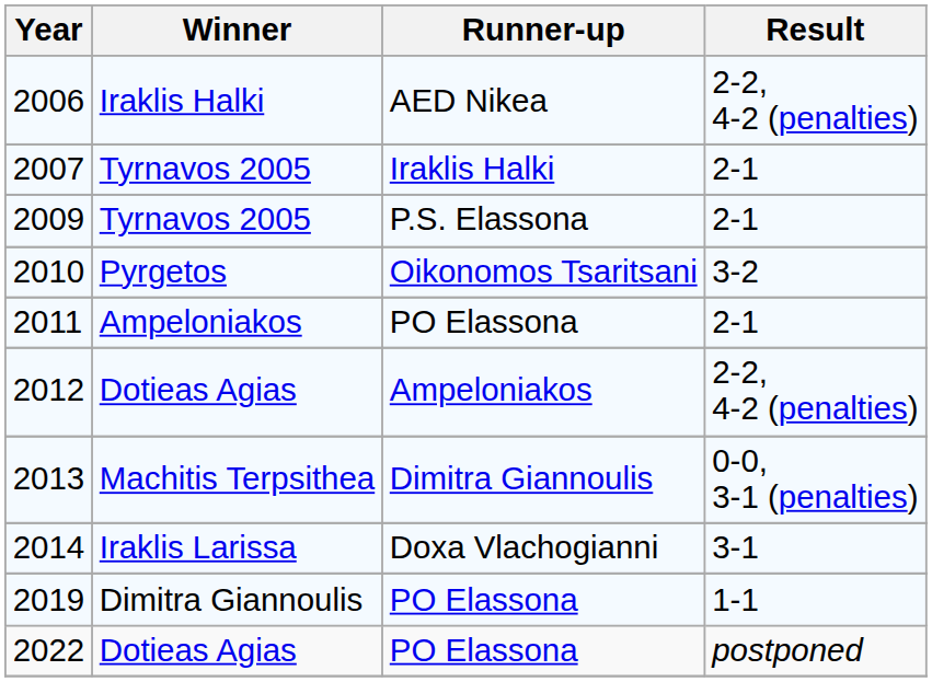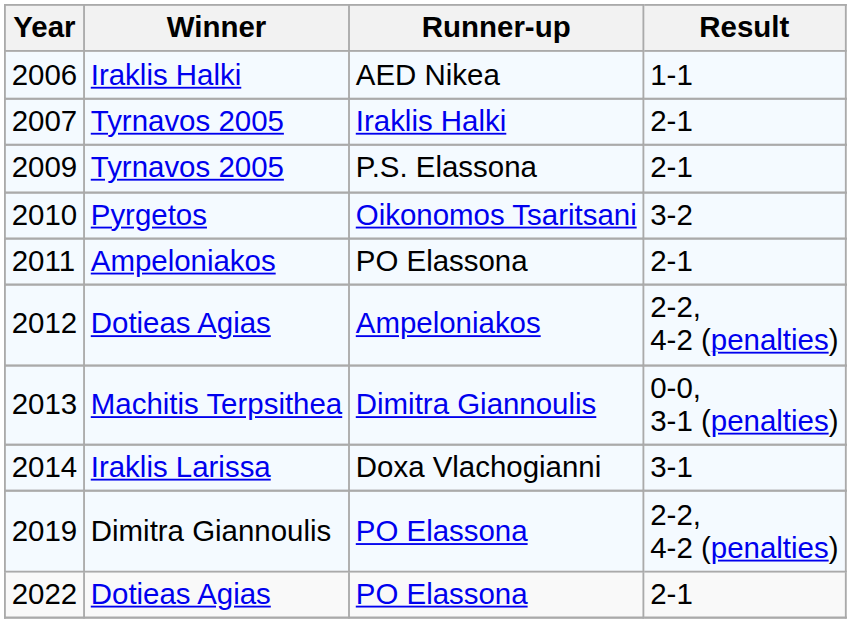 <table class="wikitable">
 <tr>
 <th>Year</th>
 <th>Winner</th>
 <th>Runner-up</th>
 <th>Result</th>
 </tr>
 <tr bgcolor=#F4FAFF>
 <td>2006</td>
 <td><a href='#'>Iraklis Halki</a></td>
 <td>AED Nikea</td>
-<td>2-2,<br>4-2 (<a href='#'>penalties</a>)</td>
+<td>1-1 </td>
 </tr>
 <tr>
 </tr>
 <tr bgcolor=#F4FAFF>
 <td>2007</td>
 <td><a href='#'>Tyrnavos 2005</a></td>
 <td><a href='#'>Iraklis Halki</a></td>
 <td>2-1</td>
 </tr>
 <tr>
 </tr>
 <tr bgcolor=#F4FAFF>
 <td>2009</td>
 <td><a href='#'>Tyrnavos 2005</a></td>
 <td>P.S. Elassona</td>
 <td>2-1</td>
 </tr>
 <tr>
 </tr>
 <tr bgcolor=#F4FAFF>
 <td>2010</td>
 <td><a href='#'>Pyrgetos</a></td>
 <td><a href='#'>Oikonomos Tsaritsani</a></td>
 <td>3-2</td>
 </tr>
 <tr>
 </tr>
 <tr bgcolor=#F4FAFF>
 <td>2011</td>
 <td><a href='#'>Ampeloniakos</a></td>
 <td>PO Elassona</td>
 <td>2-1</td>
 </tr>
 <tr>
 </tr>
 <tr bgcolor=#F4FAFF>
 <td>2012</td>
 <td><a href='#'>Dotieas Agias</a></td>
 <td><a href='#'>Ampeloniakos</a></td>
 <td>2-2,<br>4-2 (<a href='#'>penalties</a>)</td>
 </tr>
 <tr>
 </tr>
 <tr bgcolor=#F4FAFF>
 <td>2013</td>
 <td><a href='#'>Machitis Terpsithea</a></td>
 <td><a href='#'>Dimitra Giannoulis</a></td>
 <td>0-0,<br>3-1 (<a href='#'>penalties</a>)</td>
 </tr>
 <tr>
 </tr>
 <tr bgcolor=#F4FAFF>
 <td>2014</td>
 <td><a href='#'>Iraklis Larissa</a></td>
 <td>Doxa Vlachogianni</td>
 <td>3-1</td>
 </tr>
 <tr>
 </tr>
 <tr bgcolor=#F4FAFF>
 <td>2019</td>
 <td>Dimitra Giannoulis</td>
 <td><a href='#'>PO Elassona</a></td>
-<td>1-1 </td>
+<td>2-2,<br>4-2 (<a href='#'>penalties</a>)</td>
 </tr>
 <tr>
 <td>2022</td>
 <td><a href='#'>Dotieas Agias</a></td>
 <td><a href='#'>PO Elassona</a></td>
-<td><em>postponed</em></td>
+<td>2-1</td>
 </tr>
 <tr>
 </tr>
 </table>
